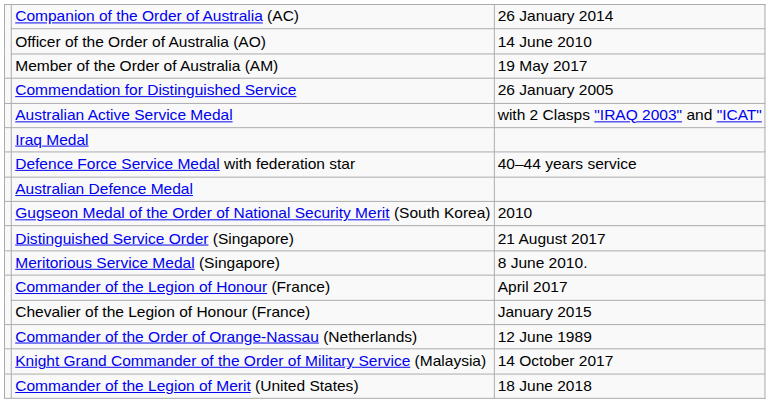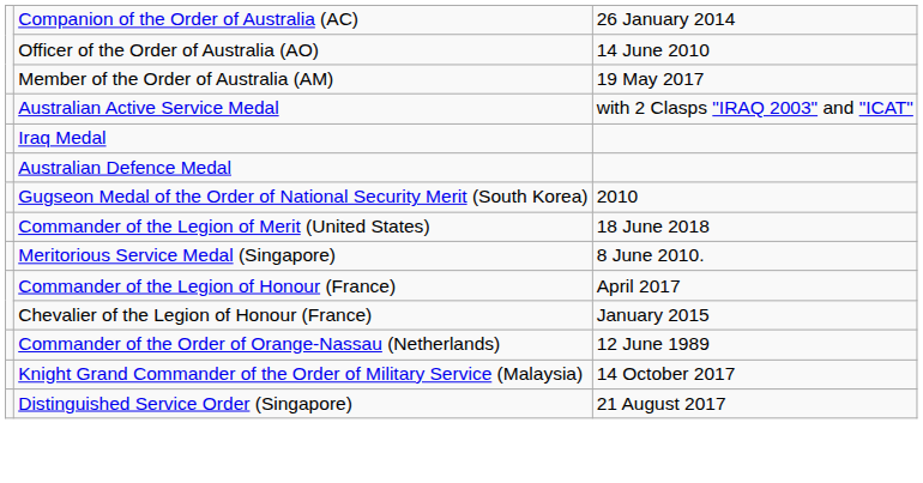 <table class="wikitable">
 <tr>
 <td rowspan=3></td>
 <td><a href='#'>Companion of the Order of Australia</a> (AC)</td>
 <td>26 January 2014</td>
 </tr>
 <tr>
 <td>Officer of the Order of Australia (AO)</td>
 <td>14 June 2010</td>
 </tr>
 <tr>
 <td>Member of the Order of Australia (AM)</td>
 <td>19 May 2017</td>
 </tr>
 <tr>
 <td></td>
-<td><a href='#'>Commendation for Distinguished Service</a></td>
-<td>26 January 2005</td>
-</tr>
-<tr>
-<td></td>
 <td><a href='#'>Australian Active Service Medal</a></td>
 <td>with 2 Clasps <a href='#'>"IRAQ 2003"</a> and <a href='#'>"ICAT"</a></td>
 </tr>
 <tr>
 <td></td>
 <td><a href='#'>Iraq Medal</a></td>
 <td></td>
-</tr>
-<tr>
-<td></td>
-<td><a href='#'>Defence Force Service Medal</a> with federation star</td>
-<td>40–44 years service</td>
 </tr>
 <tr>
 <td></td>
 <td><a href='#'>Australian Defence Medal</a></td>
 <td></td>
 </tr>
 <tr>
 <td></td>
 <td><a href='#'>Gugseon Medal of the Order of National Security Merit</a> (South Korea)</td>
 <td>2010</td>
 </tr>
 <tr>
 <td></td>
-<td><a href='#'>Distinguished Service Order</a> (Singapore)</td>
-<td>21 August 2017</td>
+<td><a href='#'>Commander of the Legion of Merit</a> (United States)</td>
+<td>18 June 2018</td>
 </tr>
 <tr>
 <td></td>
 <td><a href='#'>Meritorious Service Medal</a> (Singapore)</td>
 <td>8 June 2010.</td>
 </tr>
 <tr>
 <td rowspan=2></td>
 <td><a href='#'>Commander of the Legion of Honour</a> (France)</td>
 <td>April 2017</td>
 </tr>
 <tr>
 <td>Chevalier of the Legion of Honour (France)</td>
 <td>January 2015</td>
 </tr>
 <tr>
 <td></td>
 <td><a href='#'>Commander of the Order of Orange-Nassau</a> (Netherlands)</td>
 <td>12 June 1989</td>
 </tr>
 <tr>
 <td></td>
 <td><a href='#'>Knight Grand Commander of the Order of Military Service</a> (Malaysia)</td>
 <td>14 October 2017</td>
 </tr>
 <tr>
 <td></td>
-<td><a href='#'>Commander of the Legion of Merit</a> (United States)</td>
-<td>18 June 2018</td>
+<td><a href='#'>Distinguished Service Order</a> (Singapore)</td>
+<td>21 August 2017</td>
 </tr>
 </table>
